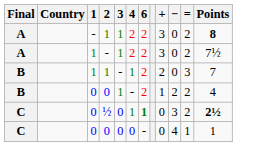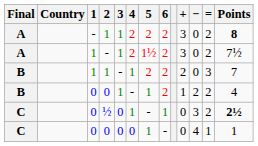 <table class="wikitable" style="text-align:center">
 <tr>
 <th>Final</th>
 <th>Country</th>
 <th>1</th>
 <th>2</th>
 <th>3</th>
 <th>4</th>
+<th>5</th>
 <th>6</th>
 <th></th>
 <th>+</th>
 <th>−</th>
 <th>=</th>
 <th>Points</th>
 </tr>
 <tr>
 <th>A</th>
 <td style="text-align: left"></td>
 <td>-</td>
 <td style="color:green;">1</td>
 <td style="color:green;">1</td>
 <td style="color:red;">2</td>
 <td style="color:red;">2</td>
+<td style="color:red;">2</td>
 <th></th>
 <td>3</td>
 <td>0</td>
 <td>2</td>
 <td><strong>8</strong></td>
 </tr>
 <tr>
 <th>A</th>
 <td style="text-align: left"></td>
 <td style="color:green;">1</td>
 <td>-</td>
 <td style="color:green;">1</td>
 <td style="color:red;">2</td>
+<td style="color:red;">1½</td>
 <td style="color:red;">2</td>
 <th></th>
 <td>3</td>
 <td>0</td>
 <td>2</td>
 <td>7½</td>
 </tr>
 <tr>
 <th>B</th>
 <td style="text-align: left"></td>
 <td style="color:green;">1</td>
 <td style="color:green;">1</td>
 <td>-</td>
 <td style="color:green;">1</td>
 <td style="color:red;">2</td>
+<td style="color:red;">2</td>
 <th></th>
 <td>2</td>
 <td>0</td>
 <td>3</td>
 <td>7</td>
 </tr>
 <tr>
 <th>B</th>
 <td style="text-align: left"></td>
 <td style="color:blue;">0</td>
 <td style="color:blue;">0</td>
 <td style="color:green;">1</td>
 <td>-</td>
+<td style="color:green;">1</td>
 <td style="color:red;">2</td>
 <th></th>
 <td>1</td>
 <td>2</td>
 <td>2</td>
 <td>4</td>
 </tr>
 <tr>
 <th>C</th>
 <td style="text-align: left"></td>
 <td style="color:blue;">0</td>
 <td style="color:blue;">½</td>
 <td style="color:blue;">0</td>
 <td style="color:green;">1</td>
-<td style="color:green;"><strong>1</strong></td>
+<td>-</td>
+<td style="color:green;">1</td>
 <th></th>
 <td>0</td>
 <td>3</td>
 <td>2</td>
 <td><strong>2½</strong></td>
 </tr>
 <tr>
 <th>C</th>
 <td style="text-align: left"></td>
 <td style="color:blue;">0</td>
 <td style="color:blue;">0</td>
 <td style="color:blue;">0</td>
 <td style="color:blue;">0</td>
+<td style="color:green;">1</td>
 <td>-</td>
 <th></th>
 <td>0</td>
 <td>4</td>
 <td>1</td>
 <td>1</td>
 </tr>
 </table>
